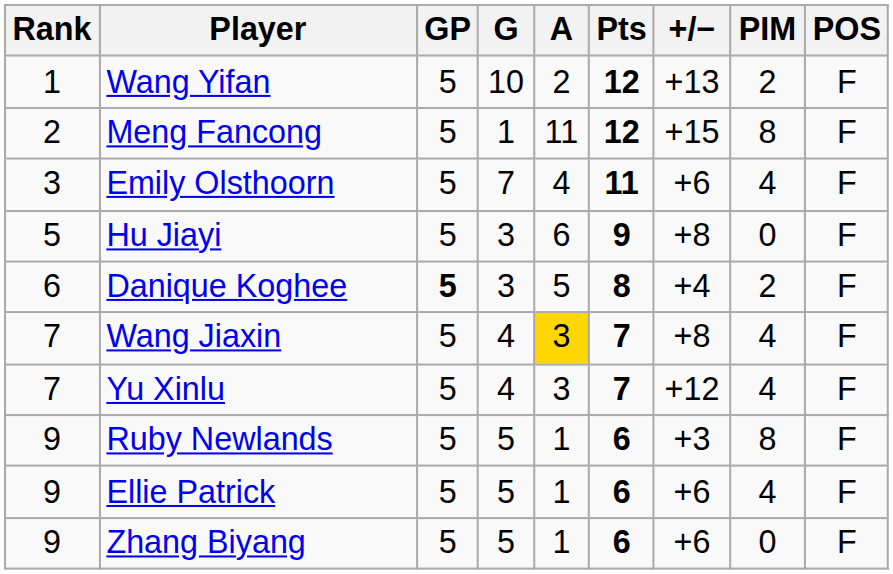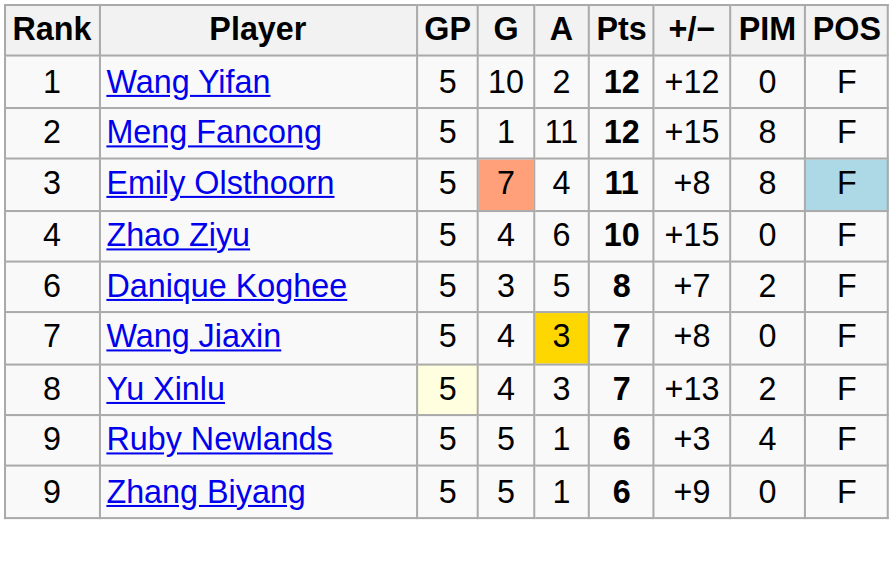 <table class="wikitable sortable" style="text-align:center;">
 <tr>
 <th width=30>Rank</th>
 <th width=150>Player</th>
 <th width=20>GP</th>
 <th width=20>G</th>
 <th width=20>A</th>
 <th width=20>Pts</th>
 <th width=30>+/−</th>
 <th width=30>PIM</th>
 <th width=30>POS</th>
 </tr>
 <tr>
 <td>1</td>
 <td align=left> <a href='#'>Wang Yifan</a></td>
 <td>5</td>
 <td>10</td>
 <td>2</td>
 <td><strong>12</strong></td>
-<td>+13</td>
-<td>2</td>
+<td>+12</td>
+<td>0</td>
 <td>F</td>
 </tr>
 <tr>
 <td>2</td>
 <td align=left> <a href='#'>Meng Fancong</a></td>
 <td>5</td>
 <td>1</td>
 <td>11</td>
 <td><strong>12</strong></td>
 <td>+15</td>
 <td>8</td>
 <td>F</td>
 </tr>
 <tr>
 <td>3</td>
 <td align=left> <a href='#'>Emily Olsthoorn</a></td>
 <td>5</td>
-<td>7</td>
+<td style="background: lightsalmon;">7</td>
 <td>4</td>
 <td><strong>11</strong></td>
-<td>+6</td>
-<td>4</td>
-<td>F</td>
+<td>+8</td>
+<td>8</td>
+<td style="background: lightblue;">F</td>
 </tr>
 <tr>
+<td>4</td>
+<td align=left> <a href='#'>Zhao Ziyu</a></td>
 <td>5</td>
-<td align=left> <a href='#'>Hu Jiayi</a></td>
-<td>5</td>
-<td>3</td>
+<td>4</td>
 <td>6</td>
-<td><strong>9</strong></td>
-<td>+8</td>
+<td><strong>10</strong></td>
+<td>+15</td>
 <td>0</td>
 <td>F</td>
 </tr>
 <tr>
 <td>6</td>
 <td align=left> <a href='#'>Danique Koghee</a></td>
-<td><strong>5</strong></td>
+<td>5</td>
 <td>3</td>
 <td>5</td>
 <td><strong>8</strong></td>
-<td>+4</td>
+<td>+7</td>
 <td>2</td>
 <td>F</td>
 </tr>
 <tr>
 <td>7</td>
 <td align=left> <a href='#'>Wang Jiaxin</a></td>
 <td>5</td>
 <td>4</td>
 <td style="background: gold;">3</td>
 <td><strong>7</strong></td>
 <td>+8</td>
-<td>4</td>
+<td>0</td>
 <td>F</td>
 </tr>
 <tr>
-<td>7</td>
+<td>8</td>
 <td align=left> <a href='#'>Yu Xinlu</a></td>
-<td>5</td>
+<td style="background: lightyellow;">5</td>
 <td>4</td>
 <td>3</td>
 <td><strong>7</strong></td>
-<td>+12</td>
-<td>4</td>
+<td>+13</td>
+<td>2</td>
 <td>F</td>
 </tr>
 <tr>
 <td>9</td>
 <td align=left> <a href='#'>Ruby Newlands</a></td>
 <td>5</td>
 <td>5</td>
 <td>1</td>
 <td><strong>6</strong></td>
 <td>+3</td>
-<td>8</td>
-<td>F</td>
-</tr>
-<tr>
-<td>9</td>
-<td align=left> <a href='#'>Ellie Patrick</a></td>
-<td>5</td>
-<td>5</td>
-<td>1</td>
-<td><strong>6</strong></td>
-<td>+6</td>
 <td>4</td>
 <td>F</td>
 </tr>
 <tr>
 <td>9</td>
 <td align=left> <a href='#'>Zhang Biyang</a></td>
 <td>5</td>
 <td>5</td>
 <td>1</td>
 <td><strong>6</strong></td>
-<td>+6</td>
+<td>+9</td>
 <td>0</td>
 <td>F</td>
 </tr>
 </table>
